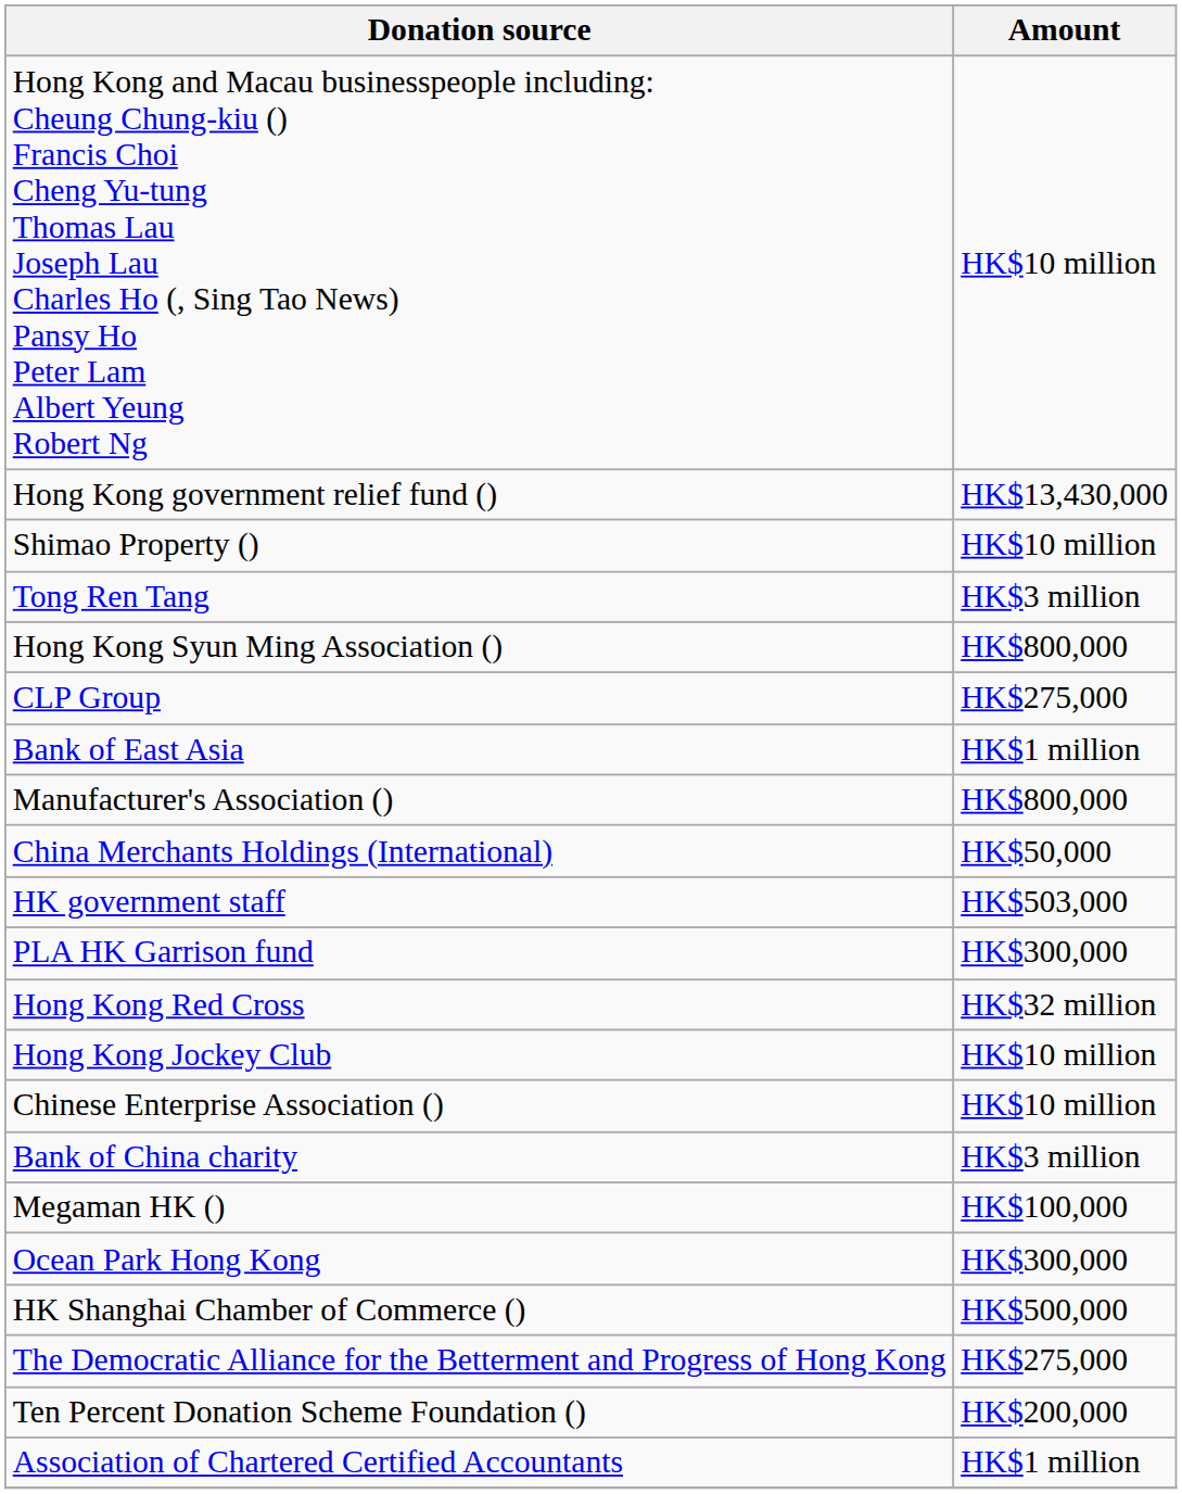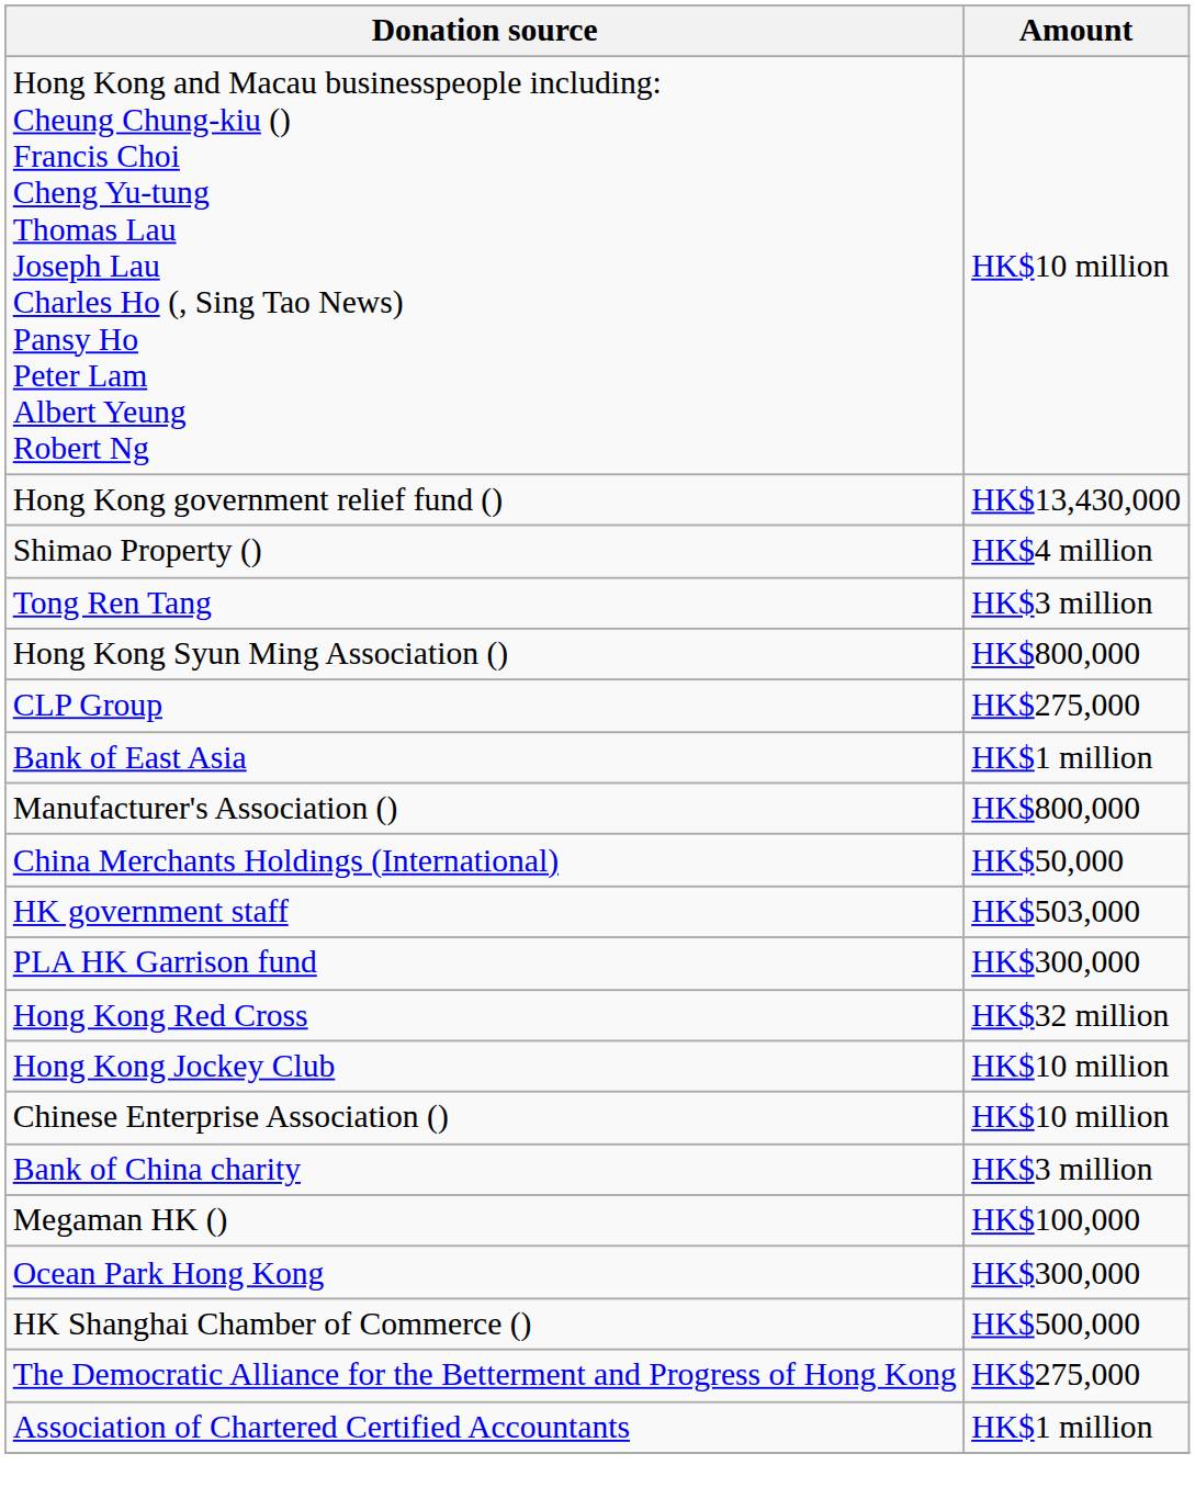 <table class="wikitable">
 <tr>
 <th>Donation source</th>
 <th>Amount</th>
 </tr>
 <tr>
 <td>Hong Kong and Macau businesspeople including: <br><a href='#'>Cheung Chung-kiu</a> ()<br><a href='#'>Francis Choi</a><br><a href='#'>Cheng Yu-tung</a><br><a href='#'>Thomas Lau</a><br><a href='#'>Joseph Lau</a><br><a href='#'>Charles Ho</a> (, Sing Tao News)<br><a href='#'>Pansy Ho</a><br><a href='#'>Peter Lam</a><br><a href='#'>Albert Yeung</a><br><a href='#'>Robert Ng</a></td>
 <td><a href='#'>HK$</a>10 million</td>
 </tr>
 <tr>
 <td>Hong Kong government relief fund ()</td>
 <td><a href='#'>HK$</a>13,430,000</td>
 </tr>
 <tr>
 <td>Shimao Property ()</td>
-<td><a href='#'>HK$</a>10 million</td>
+<td><a href='#'>HK$</a>4 million</td>
 </tr>
 <tr>
 <td><a href='#'>Tong Ren Tang</a></td>
 <td><a href='#'>HK$</a>3 million</td>
 </tr>
 <tr>
 <td>Hong Kong Syun Ming Association ()</td>
 <td><a href='#'>HK$</a>800,000</td>
 </tr>
 <tr>
 <td><a href='#'>CLP Group</a></td>
 <td><a href='#'>HK$</a>275,000</td>
 </tr>
 <tr>
 <td><a href='#'>Bank of East Asia</a></td>
 <td><a href='#'>HK$</a>1 million</td>
 </tr>
 <tr>
 <td>Manufacturer's Association ()</td>
 <td><a href='#'>HK$</a>800,000</td>
 </tr>
 <tr>
 <td><a href='#'>China Merchants Holdings (International)</a></td>
 <td><a href='#'>HK$</a>50,000</td>
 </tr>
 <tr>
 <td><a href='#'>HK government staff</a></td>
 <td><a href='#'>HK$</a>503,000</td>
 </tr>
 <tr>
 <td><a href='#'>PLA HK Garrison fund</a></td>
 <td><a href='#'>HK$</a>300,000</td>
 </tr>
 <tr>
 <td><a href='#'>Hong Kong Red Cross</a></td>
 <td><a href='#'>HK$</a>32 million</td>
 </tr>
 <tr>
 <td><a href='#'>Hong Kong Jockey Club</a></td>
 <td><a href='#'>HK$</a>10 million</td>
 </tr>
 <tr>
 <td>Chinese Enterprise Association ()</td>
 <td><a href='#'>HK$</a>10 million</td>
 </tr>
 <tr>
 <td><a href='#'>Bank of China charity</a></td>
 <td><a href='#'>HK$</a>3 million</td>
 </tr>
 <tr>
 <td>Megaman HK ()</td>
 <td><a href='#'>HK$</a>100,000</td>
 </tr>
 <tr>
 <td><a href='#'>Ocean Park Hong Kong</a></td>
 <td><a href='#'>HK$</a>300,000</td>
 </tr>
 <tr>
 <td>HK Shanghai Chamber of Commerce ()</td>
 <td><a href='#'>HK$</a>500,000</td>
 </tr>
 <tr>
 <td><a href='#'>The Democratic Alliance for the Betterment and Progress of Hong Kong</a></td>
 <td><a href='#'>HK$</a>275,000</td>
 </tr>
 <tr>
-<td>Ten Percent Donation Scheme Foundation ()</td>
-<td><a href='#'>HK$</a>200,000</td>
-</tr>
-<tr>
 <td><a href='#'>Association of Chartered Certified Accountants</a></td>
 <td><a href='#'>HK$</a>1 million</td>
 </tr>
 <tr>
 </tr>
 </table>
